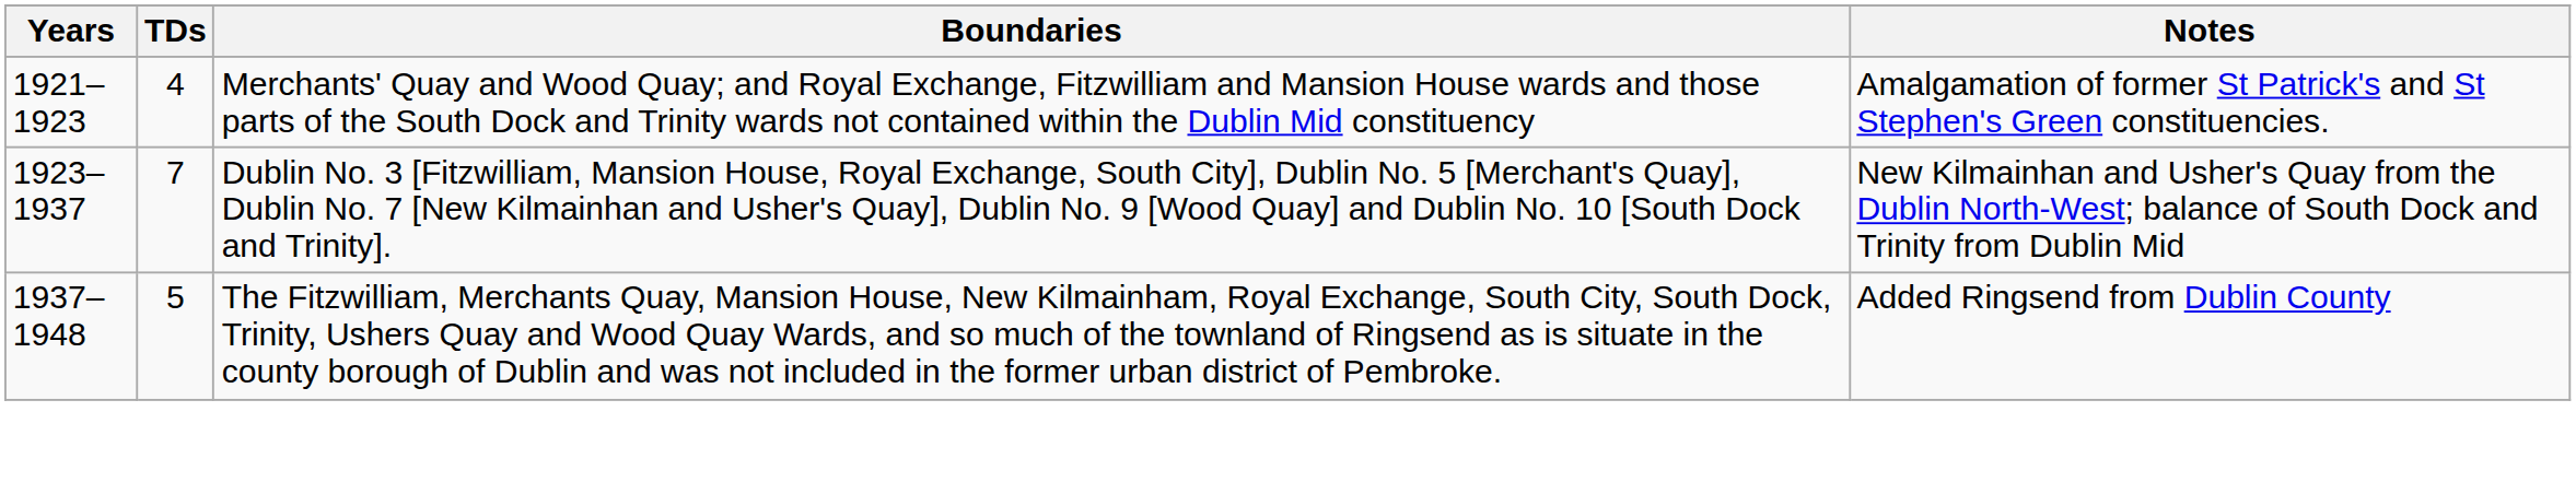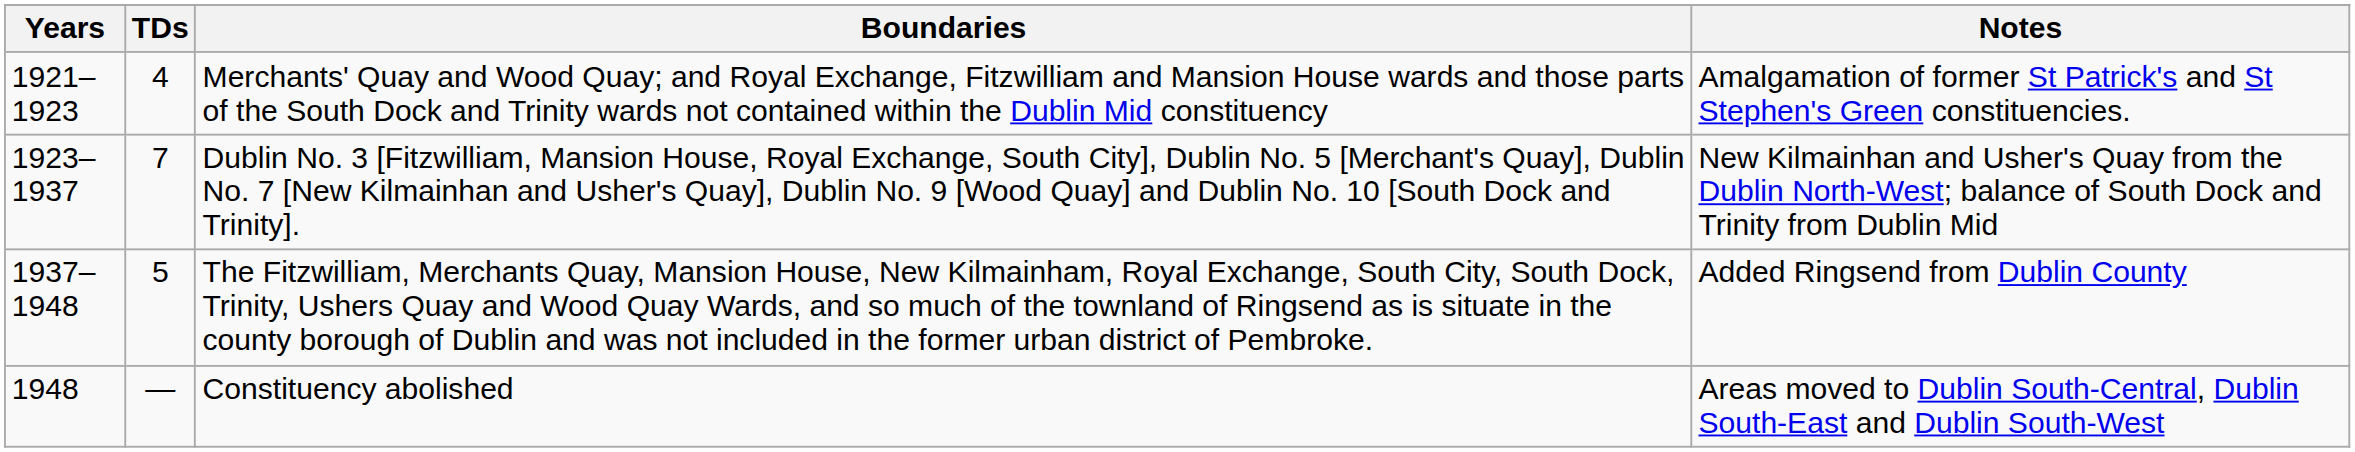 <table class="wikitable">
 <tr bgcolor="green">
 </tr>
 <tr>
 <th>Years</th>
 <th>TDs</th>
 <th>Boundaries</th>
 <th>Notes</th>
 </tr>
 <tr valign="top">
 <td>1921–1923</td>
 <td align="center">4</td>
 <td>Merchants' Quay and Wood Quay; and Royal Exchange, Fitzwilliam and Mansion House wards and those parts of the South Dock and Trinity wards not contained within the <a href='#'>Dublin Mid</a> constituency</td>
 <td>Amalgamation of former <a href='#'>St Patrick's</a> and <a href='#'>St Stephen's Green</a> constituencies.</td>
 </tr>
 <tr valign="top">
 <td>1923–1937</td>
 <td align="center">7</td>
 <td>Dublin No. 3 [Fitzwilliam, Mansion House, Royal Exchange, South City], Dublin No. 5 [Merchant's Quay], Dublin No. 7 [New Kilmainhan and Usher's Quay], Dublin No. 9 [Wood Quay] and Dublin No. 10 [South Dock and Trinity].</td>
 <td>New Kilmainhan and Usher's Quay from the <a href='#'>Dublin North-West</a>; balance of South Dock and Trinity from Dublin Mid</td>
 </tr>
 <tr valign="top">
 <td>1937–1948</td>
 <td align="center">5</td>
 <td>The Fitzwilliam, Merchants Quay, Mansion House, New Kilmainham, Royal Exchange, South City, South Dock, Trinity, Ushers Quay and Wood Quay Wards, and so much of the townland of Ringsend as is situate in the county borough of Dublin and was not included in the former urban district of Pembroke.</td>
 <td>Added Ringsend from <a href='#'>Dublin County</a></td>
 </tr>
+<tr valign="top">
+<td>1948</td>
+<td align="center">—</td>
+<td>Constituency abolished</td>
+<td>Areas moved to <a href='#'>Dublin South-Central</a>, <a href='#'>Dublin South-East</a> and <a href='#'>Dublin South-West</a></td>
+</tr>
 </table>
